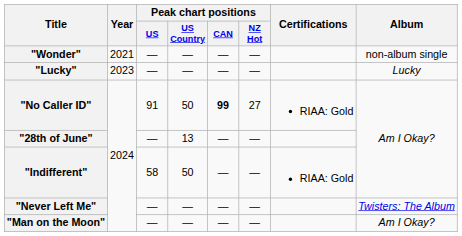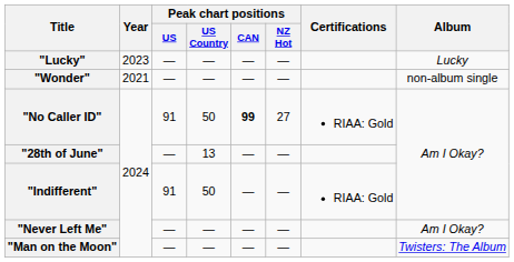 <table class="wikitable plainrowheaders" style="text-align:center;">
 <tr>
 <th scope="col" rowspan="2">Title</th>
 <th scope="col" rowspan="2">Year</th>
 <th scope="col" colspan="4">Peak chart positions</th>
 <th scope="col" rowspan="2">Certifications</th>
 <th scope="col" rowspan="2">Album</th>
 </tr>
 <tr>
 <th scope="col" style="width:3em;font-size:85%"><a href='#'>US</a><br></th>
 <th scope="col" style="width:3em;font-size:85%"><a href='#'>US<br>Country</a><br></th>
 <th scope="col" style="width:3em;font-size:85%"><a href='#'>CAN</a><br></th>
 <th scope="col" style="width:3em;font-size:85%"><a href='#'>NZ<br>Hot</a><br></th>
 </tr>
 <tr>
+<th scope="row">"Lucky"</th>
+<td>2023</td>
+<td>—</td>
+<td>—</td>
+<td>—</td>
+<td>—</td>
+<td></td>
+<td><em>Lucky</em></td>
+</tr>
+<tr>
 <th scope="row">"Wonder"</th>
 <td>2021</td>
 <td>—</td>
 <td>—</td>
 <td>—</td>
 <td>—</td>
 <td></td>
 <td>non-album single</td>
-</tr>
-<tr>
-<th scope="row">"Lucky"</th>
-<td>2023</td>
-<td>—</td>
-<td>—</td>
-<td>—</td>
-<td>—</td>
-<td></td>
-<td><em>Lucky</em></td>
 </tr>
 <tr>
 <th scope="row">"No Caller ID"</th>
 <td rowspan="5">2024</td>
 <td>91</td>
 <td>50</td>
 <td><strong>99</strong></td>
 <td>27</td>
 <td><br><ul><li>RIAA: Gold</li></ul></td>
 <td rowspan="3"><em>Am I Okay?</em></td>
 </tr>
 <tr>
 <th scope="row">"28th of June"</th>
 <td>—</td>
 <td>13</td>
 <td>—</td>
 <td>—</td>
 <td></td>
 </tr>
 <tr>
 <th scope="row">"Indifferent"</th>
-<td>58</td>
+<td>91</td>
 <td>50</td>
 <td>—</td>
 <td>—</td>
 <td><br><ul><li>RIAA: Gold</li></ul></td>
 </tr>
 <tr>
 <th scope="row">"Never Left Me"</th>
 <td>—</td>
 <td>—</td>
 <td>—</td>
 <td>—</td>
 <td></td>
-<td><em><a href='#'>Twisters: The Album</a></em></td>
+<td><em>Am I Okay?</em></td>
 </tr>
 <tr>
 <th scope="row">"Man on the Moon"</th>
 <td>—</td>
 <td>—</td>
 <td>—</td>
 <td>—</td>
 <td></td>
-<td><em>Am I Okay?</em></td>
+<td><em><a href='#'>Twisters: The Album</a></em></td>
 </tr>
 </table>
